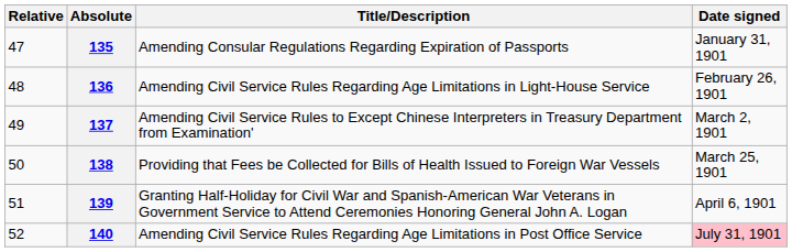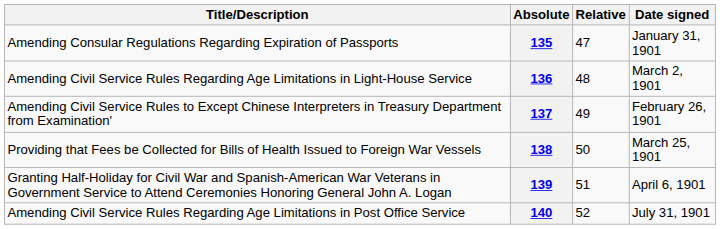 <table class="wikitable">
 <tr>
+<th>Title/Description</th>
+<th>Absolute </th>
 <th>Relative </th>
-<th>Absolute </th>
-<th>Title/Description</th>
 <th>Date signed</th>
 </tr>
 <tr>
+<td>Amending Consular Regulations Regarding Expiration of Passports</td>
+<th><a href='#'>135</a></th>
 <td>47</td>
-<th><a href='#'>135</a></th>
-<td>Amending Consular Regulations Regarding Expiration of Passports</td>
 <td>January 31, 1901</td>
 </tr>
 <tr>
+<td>Amending Civil Service Rules Regarding Age Limitations in Light-House Service</td>
+<th><a href='#'>136</a></th>
 <td>48</td>
-<th><a href='#'>136</a></th>
-<td>Amending Civil Service Rules Regarding Age Limitations in Light-House Service</td>
+<td>March 2, 1901</td>
+</tr>
+<tr>
+<td>Amending Civil Service Rules to Except Chinese Interpreters in Treasury Department from Examination'</td>
+<th><a href='#'>137</a></th>
+<td>49</td>
 <td>February 26, 1901</td>
 </tr>
 <tr>
-<td>49</td>
-<th><a href='#'>137</a></th>
-<td>Amending Civil Service Rules to Except Chinese Interpreters in Treasury Department from Examination'</td>
-<td>March 2, 1901</td>
-</tr>
-<tr>
+<td>Providing that Fees be Collected for Bills of Health Issued to Foreign War Vessels</td>
+<th><a href='#'>138</a></th>
 <td>50</td>
-<th><a href='#'>138</a></th>
-<td>Providing that Fees be Collected for Bills of Health Issued to Foreign War Vessels</td>
 <td>March 25, 1901</td>
 </tr>
 <tr>
+<td>Granting Half-Holiday for Civil War and Spanish-American War Veterans in Government Service to Attend Ceremonies Honoring General John A. Logan</td>
+<th><a href='#'>139</a></th>
 <td>51</td>
-<th><a href='#'>139</a></th>
-<td>Granting Half-Holiday for Civil War and Spanish-American War Veterans in Government Service to Attend Ceremonies Honoring General John A. Logan</td>
 <td>April 6, 1901</td>
 </tr>
 <tr>
+<td>Amending Civil Service Rules Regarding Age Limitations in Post Office Service</td>
+<th><a href='#'>140</a></th>
 <td>52</td>
-<th><a href='#'>140</a></th>
-<td>Amending Civil Service Rules Regarding Age Limitations in Post Office Service</td>
-<td style="background: pink;">July 31, 1901</td>
+<td>July 31, 1901</td>
 </tr>
 </table>
